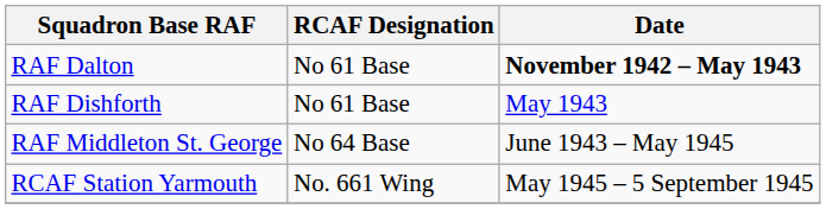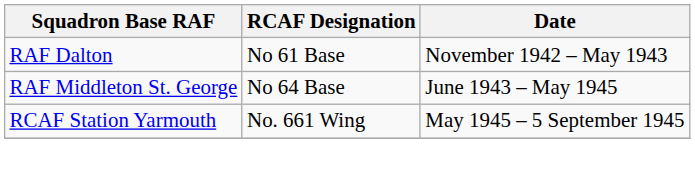 <table class="wikitable">
 <tr>
 <th>Squadron Base RAF</th>
 <th>RCAF Designation</th>
 <th>Date</th>
 </tr>
 <tr>
 <td><a href='#'>RAF Dalton</a></td>
 <td>No 61 Base</td>
-<td><strong>November 1942 – May 1943</strong></td>
-</tr>
-<tr>
-<td><a href='#'>RAF Dishforth</a></td>
-<td>No 61 Base</td>
-<td><a href='#'>May 1943</a></td>
+<td>November 1942 – May 1943</td>
 </tr>
 <tr>
 <td><a href='#'>RAF Middleton St. George</a></td>
 <td>No 64 Base</td>
 <td>June 1943 – May 1945</td>
 </tr>
 <tr>
 <td><a href='#'>RCAF Station Yarmouth</a></td>
 <td>No. 661 Wing</td>
 <td>May 1945 – 5 September 1945</td>
 </tr>
 <tr>
 </tr>
 </table>
